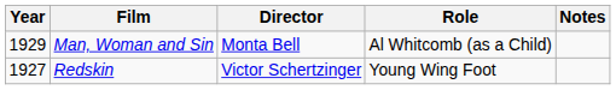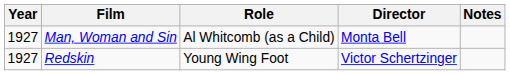 <table class="wikitable">
 <tr>
 <th>Year</th>
 <th>Film</th>
+<th>Role</th>
 <th>Director</th>
-<th>Role</th>
 <th>Notes</th>
 </tr>
 <tr>
-<td>1929</td>
+<td>1927</td>
 <td><em><a href='#'>Man, Woman and Sin</a></em></td>
+<td>Al Whitcomb (as a Child)</td>
 <td><a href='#'>Monta Bell</a></td>
-<td>Al Whitcomb (as a Child)</td>
 <td></td>
 </tr>
 <tr>
 <td>1927</td>
 <td><em><a href='#'>Redskin</a></em></td>
+<td>Young Wing Foot</td>
 <td><a href='#'>Victor Schertzinger</a></td>
-<td>Young Wing Foot</td>
 <td><small></small></td>
 </tr>
 </table>
